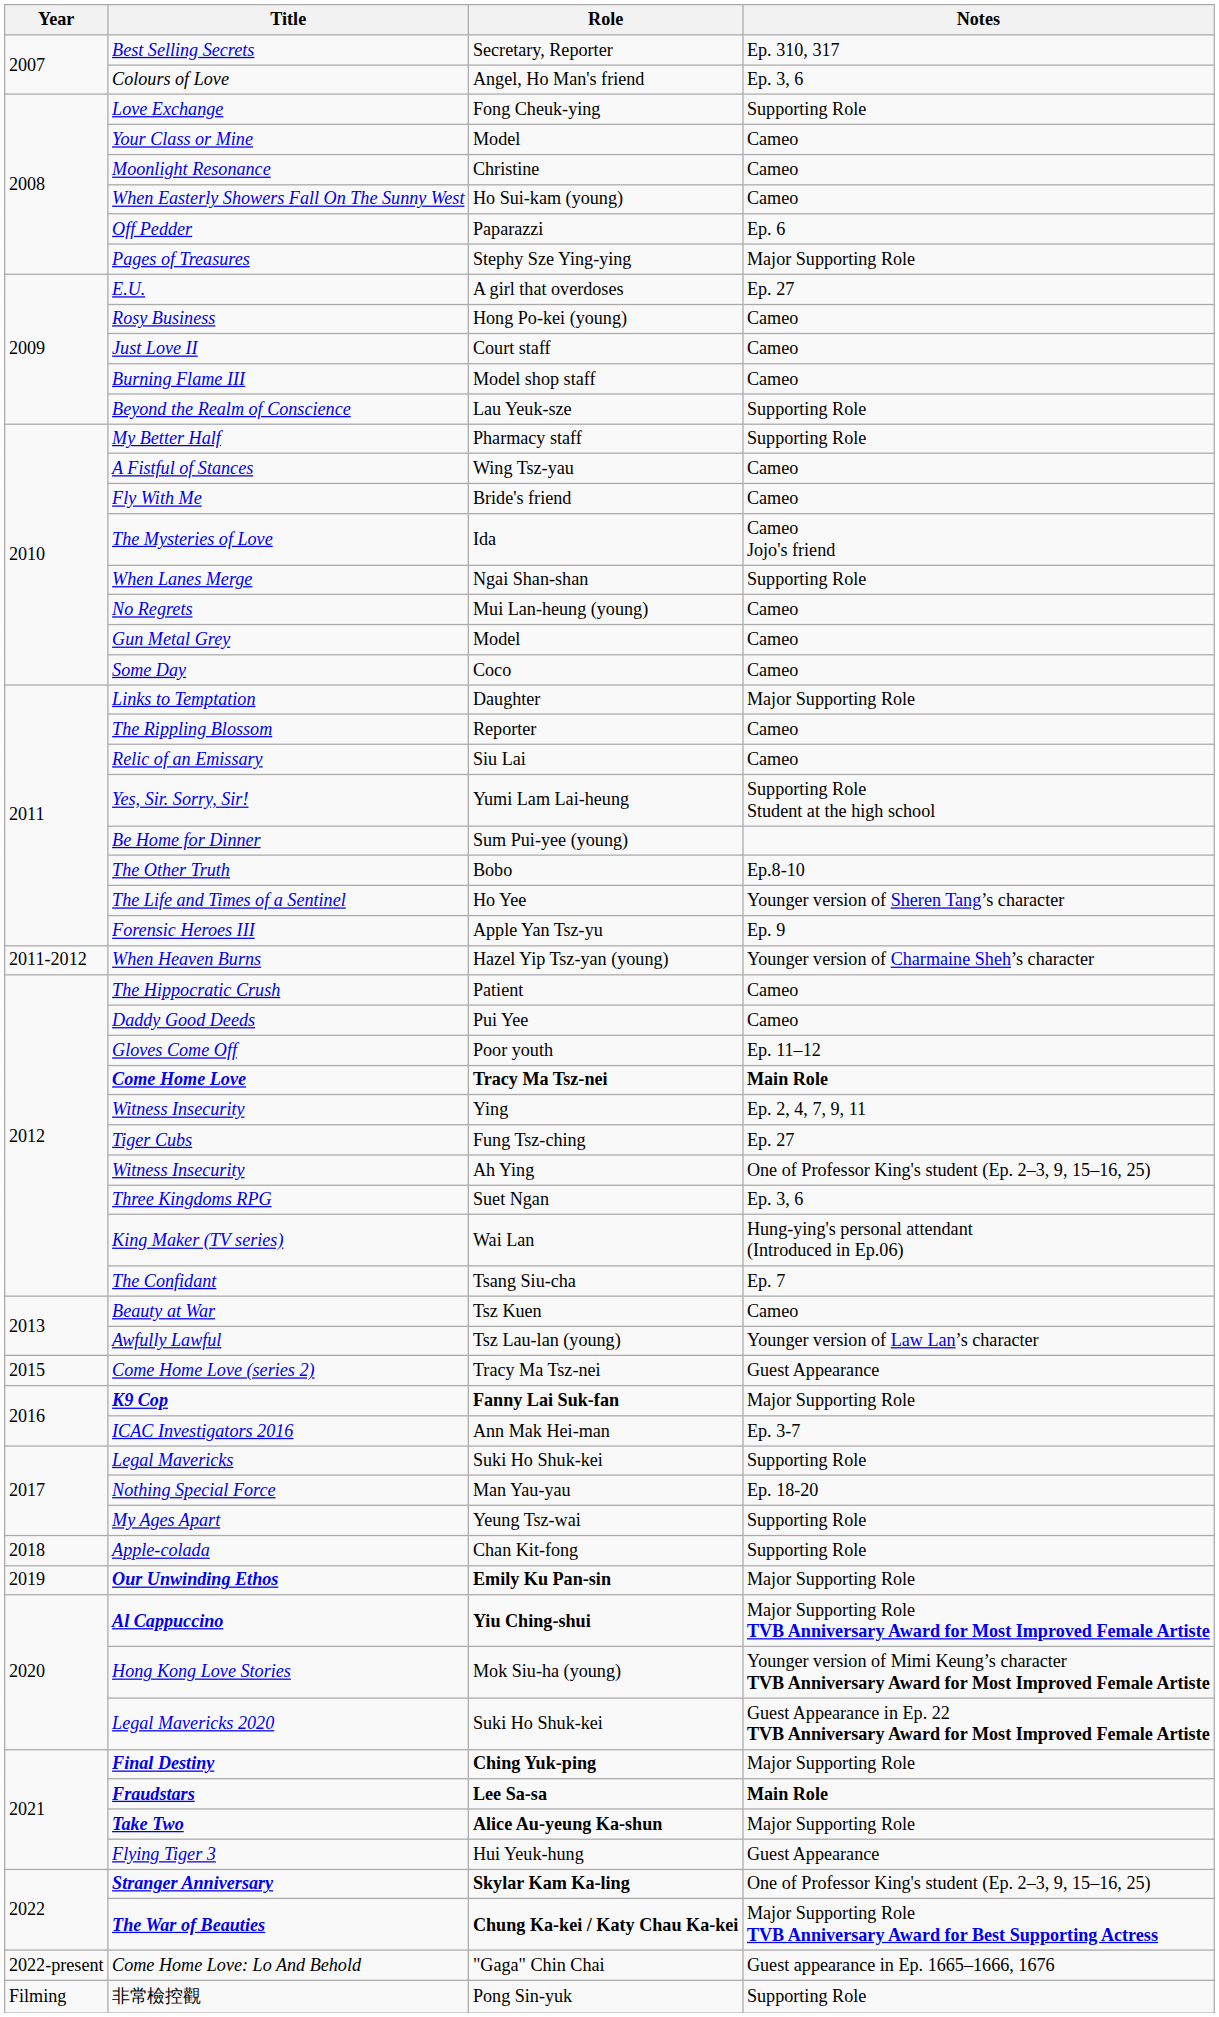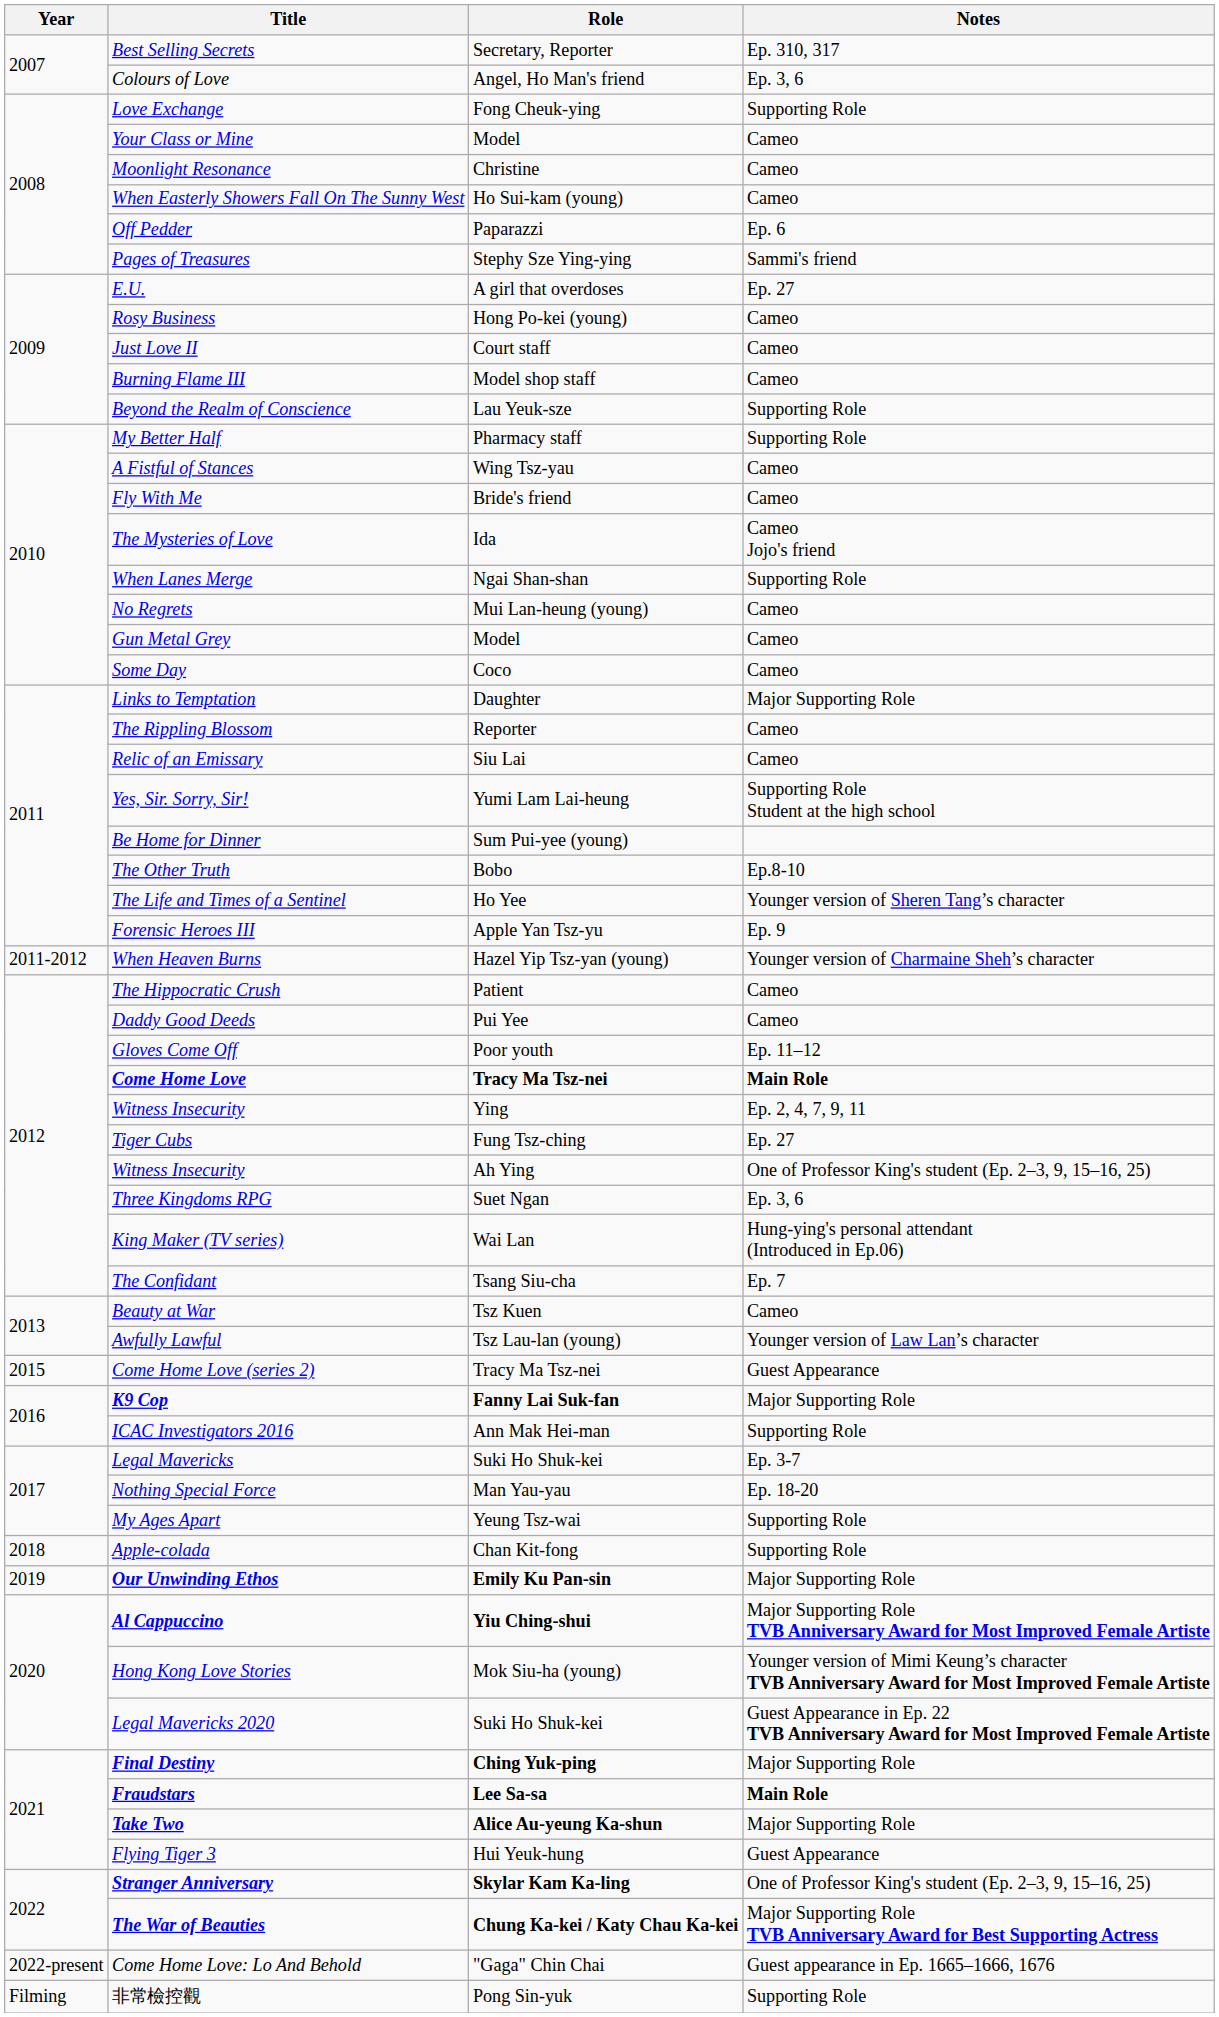 <table class="wikitable" style="font-size: 90%;">
 <tr>
 <th>Year</th>
 <th>Title</th>
 <th>Role</th>
 <th>Notes</th>
 </tr>
 <tr>
 <td rowspan="2">2007</td>
 <td><em><a href='#'>Best Selling Secrets</a></em></td>
 <td>Secretary, Reporter</td>
 <td>Ep. 310, 317</td>
 </tr>
 <tr>
 <td><em>Colours of Love</em></td>
 <td>Angel, Ho Man's friend</td>
 <td>Ep. 3, 6</td>
 </tr>
 <tr>
 <td rowspan="6">2008</td>
 <td><em><a href='#'>Love Exchange</a></em></td>
 <td>Fong Cheuk-ying</td>
 <td>Supporting Role</td>
 </tr>
 <tr>
 <td><em><a href='#'>Your Class or Mine</a></em></td>
 <td>Model</td>
 <td>Cameo</td>
 </tr>
 <tr>
 <td><em><a href='#'>Moonlight Resonance</a></em></td>
 <td>Christine</td>
 <td>Cameo</td>
 </tr>
 <tr>
 <td><em><a href='#'>When Easterly Showers Fall On The Sunny West</a></em></td>
 <td>Ho Sui-kam (young)</td>
 <td>Cameo</td>
 </tr>
 <tr>
 <td><em><a href='#'>Off Pedder</a></em></td>
 <td>Paparazzi</td>
 <td>Ep. 6</td>
 </tr>
 <tr>
 <td><em><a href='#'>Pages of Treasures</a></em></td>
 <td>Stephy Sze Ying-ying</td>
-<td>Major Supporting Role</td>
+<td>Sammi's friend</td>
 </tr>
 <tr>
 <td rowspan="5">2009</td>
 <td><em><a href='#'>E.U.</a></em></td>
 <td>A girl that overdoses</td>
 <td>Ep. 27</td>
 </tr>
 <tr>
 <td><em><a href='#'>Rosy Business</a></em></td>
 <td>Hong Po-kei (young)</td>
 <td>Cameo</td>
 </tr>
 <tr>
 <td><em><a href='#'>Just Love II</a></em></td>
 <td>Court staff</td>
 <td>Cameo</td>
 </tr>
 <tr>
 <td><em><a href='#'>Burning Flame III</a></em></td>
 <td>Model shop staff</td>
 <td>Cameo</td>
 </tr>
 <tr>
 <td><em><a href='#'>Beyond the Realm of Conscience</a></em></td>
 <td>Lau Yeuk-sze</td>
 <td>Supporting Role</td>
 </tr>
 <tr>
 <td rowspan="8">2010</td>
 <td><em><a href='#'>My Better Half</a></em></td>
 <td>Pharmacy staff</td>
 <td>Supporting Role</td>
 </tr>
 <tr>
 <td><em><a href='#'>A Fistful of Stances</a></em></td>
 <td>Wing Tsz-yau</td>
 <td>Cameo</td>
 </tr>
 <tr>
 <td><em><a href='#'>Fly With Me</a></em></td>
 <td>Bride's friend</td>
 <td>Cameo</td>
 </tr>
 <tr>
 <td><em><a href='#'>The Mysteries of Love</a></em></td>
 <td>Ida</td>
 <td>Cameo <br> Jojo's friend</td>
 </tr>
 <tr>
 <td><em><a href='#'>When Lanes Merge</a></em></td>
 <td>Ngai Shan-shan</td>
 <td>Supporting Role</td>
 </tr>
 <tr>
 <td><em><a href='#'>No Regrets</a></em></td>
 <td>Mui Lan-heung (young)</td>
 <td>Cameo</td>
 </tr>
 <tr>
 <td><em><a href='#'>Gun Metal Grey</a></em></td>
 <td>Model</td>
 <td>Cameo</td>
 </tr>
 <tr>
 <td><em><a href='#'>Some Day</a></em></td>
 <td>Coco</td>
 <td>Cameo</td>
 </tr>
 <tr>
 <td rowspan="8">2011</td>
 <td><em><a href='#'>Links to Temptation</a></em></td>
 <td>Daughter</td>
 <td>Major Supporting Role</td>
 </tr>
 <tr>
 <td><em><a href='#'>The Rippling Blossom</a></em></td>
 <td>Reporter</td>
 <td>Cameo</td>
 </tr>
 <tr>
 <td><em><a href='#'>Relic of an Emissary</a></em></td>
 <td>Siu Lai</td>
 <td>Cameo</td>
 </tr>
 <tr>
 <td><em><a href='#'>Yes, Sir. Sorry, Sir!</a></em></td>
 <td>Yumi Lam Lai-heung</td>
 <td>Supporting Role <br> Student at the high school</td>
 </tr>
 <tr>
 <td><em><a href='#'>Be Home for Dinner</a></em></td>
 <td>Sum Pui-yee (young)</td>
 <td></td>
 </tr>
 <tr>
 <td><em><a href='#'>The Other Truth</a></em></td>
 <td>Bobo</td>
 <td>Ep.8-10</td>
 </tr>
 <tr>
 <td><em><a href='#'>The Life and Times of a Sentinel</a></em></td>
 <td>Ho Yee</td>
 <td>Younger version of <a href='#'>Sheren Tang</a>’s character</td>
 </tr>
 <tr>
 <td><em><a href='#'>Forensic Heroes III</a></em></td>
 <td>Apple Yan Tsz-yu</td>
 <td>Ep. 9</td>
 </tr>
 <tr>
 <td>2011-2012</td>
 <td><em><a href='#'>When Heaven Burns</a></em></td>
 <td>Hazel Yip Tsz-yan (young)</td>
 <td>Younger version of <a href='#'>Charmaine Sheh</a>’s character</td>
 </tr>
 <tr>
 <td rowspan=10>2012</td>
 <td><em><a href='#'>The Hippocratic Crush</a></em></td>
 <td>Patient</td>
 <td>Cameo</td>
 </tr>
 <tr>
 <td><em><a href='#'>Daddy Good Deeds</a></em></td>
 <td>Pui Yee</td>
 <td>Cameo</td>
 </tr>
 <tr>
 <td><em><a href='#'>Gloves Come Off</a></em></td>
 <td>Poor youth</td>
 <td>Ep. 11–12</td>
 </tr>
 <tr>
 <td><strong><em><a href='#'>Come Home Love</a></em></strong></td>
 <td><strong> Tracy Ma Tsz-nei </strong></td>
 <td><strong>Main Role</strong></td>
 </tr>
 <tr>
 <td><em><a href='#'>Witness Insecurity</a></em></td>
 <td>Ying</td>
 <td>Ep. 2, 4, 7, 9, 11</td>
 </tr>
 <tr>
 <td><em><a href='#'>Tiger Cubs</a></em></td>
 <td>Fung Tsz-ching</td>
 <td>Ep. 27</td>
 </tr>
 <tr>
 <td><em><a href='#'>Witness Insecurity</a></em></td>
 <td>Ah Ying</td>
 <td>One of Professor King's student (Ep. 2–3, 9, 15–16, 25)</td>
 </tr>
 <tr>
 <td><em><a href='#'>Three Kingdoms RPG</a></em></td>
 <td>Suet Ngan</td>
 <td>Ep. 3, 6</td>
 </tr>
 <tr>
 <td><em><a href='#'>King Maker (TV series)</a></em></td>
 <td>Wai Lan</td>
 <td>Hung-ying's personal attendant<br>(Introduced in Ep.06)</td>
 </tr>
 <tr>
 <td><em><a href='#'>The Confidant</a></em></td>
 <td>Tsang Siu-cha</td>
 <td>Ep. 7</td>
 </tr>
 <tr>
 <td rowspan=2>2013</td>
 <td><em><a href='#'>Beauty at War</a></em></td>
 <td>Tsz Kuen</td>
 <td>Cameo</td>
 </tr>
 <tr>
 <td><em><a href='#'>Awfully Lawful</a></em></td>
 <td>Tsz Lau-lan (young)</td>
 <td>Younger version of <a href='#'>Law Lan</a>’s character</td>
 </tr>
 <tr>
 <td rowspan=1>2015</td>
 <td><em><a href='#'>Come Home Love (series 2)</a></em></td>
 <td>Tracy Ma Tsz-nei</td>
 <td>Guest Appearance</td>
 </tr>
 <tr>
 <td rowspan=2>2016</td>
 <td><strong><em><a href='#'>K9 Cop</a></em></strong></td>
 <td><strong> Fanny Lai Suk-fan </strong></td>
 <td>Major Supporting Role</td>
 </tr>
 <tr>
 <td><em><a href='#'>ICAC Investigators 2016</a></em></td>
 <td>Ann Mak Hei-man</td>
-<td>Ep. 3-7</td>
+<td>Supporting Role</td>
 </tr>
 <tr>
 <td rowspan=3>2017</td>
 <td><em><a href='#'>Legal Mavericks</a></em></td>
 <td>Suki Ho Shuk-kei</td>
-<td>Supporting Role</td>
+<td>Ep. 3-7</td>
 </tr>
 <tr>
 <td><em><a href='#'>Nothing Special Force</a></em></td>
 <td>Man Yau-yau</td>
 <td>Ep. 18-20</td>
 </tr>
 <tr>
 <td><em><a href='#'>My Ages Apart</a></em></td>
 <td>Yeung Tsz-wai</td>
 <td>Supporting Role</td>
 </tr>
 <tr>
 <td>2018</td>
 <td><em><a href='#'>Apple-colada</a></em></td>
 <td>Chan Kit-fong</td>
 <td>Supporting Role</td>
 </tr>
 <tr>
 <td>2019</td>
 <td><strong><em><a href='#'>Our Unwinding Ethos</a></em></strong></td>
 <td><strong> Emily Ku Pan-sin </strong></td>
 <td>Major Supporting Role</td>
 </tr>
 <tr>
 <td rowspan=3>2020</td>
 <td><strong><em><a href='#'>Al Cappuccino</a></em></strong></td>
 <td><strong> Yiu Ching-shui </strong></td>
 <td>Major Supporting Role <br> <strong><a href='#'>TVB Anniversary Award for Most Improved Female Artiste</a></strong></td>
 </tr>
 <tr>
 <td><em><a href='#'>Hong Kong Love Stories</a></em></td>
 <td>Mok Siu-ha (young)</td>
 <td>Younger version of Mimi Keung’s character <br> <strong>TVB Anniversary Award for Most Improved Female Artiste</strong></td>
 </tr>
 <tr>
 <td><em><a href='#'>Legal Mavericks 2020</a></em></td>
 <td>Suki Ho Shuk-kei</td>
 <td>Guest Appearance in Ep. 22 <br> <strong>TVB Anniversary Award for Most Improved Female Artiste</strong></td>
 </tr>
 <tr>
 <td rowspan=4>2021</td>
 <td><strong><em><a href='#'>Final Destiny</a></em></strong></td>
 <td><strong> Ching Yuk-ping </strong></td>
 <td>Major Supporting Role</td>
 </tr>
 <tr>
 <td><strong><em><a href='#'>Fraudstars</a></em></strong></td>
 <td><strong>Lee Sa-sa</strong></td>
 <td><strong>Main Role</strong></td>
 </tr>
 <tr>
 <td><strong><em><a href='#'>Take Two</a></em></strong></td>
 <td><strong> Alice Au-yeung Ka-shun </strong></td>
 <td>Major Supporting Role</td>
 </tr>
 <tr>
 <td><em><a href='#'>Flying Tiger 3</a></em></td>
 <td>Hui Yeuk-hung</td>
 <td>Guest Appearance</td>
 </tr>
 <tr>
 <td rowspan=2>2022</td>
 <td><strong><em><a href='#'>Stranger Anniversary</a></em></strong></td>
 <td><strong> Skylar Kam Ka-ling </strong></td>
 <td>One of Professor King's student (Ep. 2–3, 9, 15–16, 25)</td>
 </tr>
 <tr>
 <td><strong><em><a href='#'>The War of Beauties</a></em></strong></td>
 <td><strong> Chung Ka-kei / Katy Chau Ka-kei </strong></td>
 <td>Major Supporting Role <br> <strong><a href='#'>TVB Anniversary Award for Best Supporting Actress</a></strong></td>
 </tr>
 <tr>
 <td>2022-present</td>
 <td><em>Come Home Love: Lo And Behold</em></td>
 <td>"Gaga" Chin Chai</td>
 <td>Guest appearance in Ep. 1665–1666, 1676</td>
 </tr>
 <tr>
 <td>Filming</td>
 <td>非常檢控觀</td>
 <td>Pong Sin-yuk</td>
 <td>Supporting Role</td>
 </tr>
 </table>
